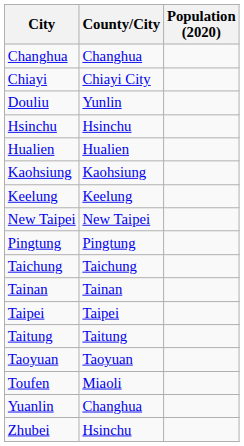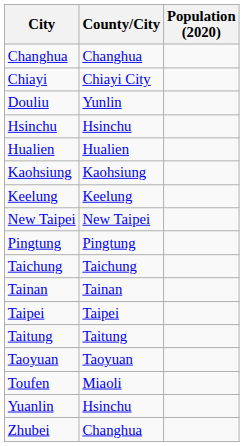 <table class="wikitable sortable sticky-header col3right">
 <tr>
 <th>City</th>
 <th>County/City</th>
 <th>Population<br>(2020)</th>
 </tr>
 <tr>
 <td><a href='#'>Changhua</a></td>
 <td><a href='#'>Changhua</a></td>
 <td></td>
 </tr>
 <tr>
 <td><a href='#'>Chiayi</a></td>
 <td><a href='#'>Chiayi City</a></td>
 <td></td>
 </tr>
 <tr>
 <td><a href='#'>Douliu</a></td>
 <td><a href='#'>Yunlin</a></td>
 <td></td>
 </tr>
 <tr>
 <td><a href='#'>Hsinchu</a></td>
 <td><a href='#'>Hsinchu</a></td>
 <td></td>
 </tr>
 <tr>
 <td><a href='#'>Hualien</a></td>
 <td><a href='#'>Hualien</a></td>
 <td></td>
 </tr>
 <tr>
 <td><a href='#'>Kaohsiung</a></td>
 <td><a href='#'>Kaohsiung</a></td>
 <td></td>
 </tr>
 <tr>
 <td><a href='#'>Keelung</a></td>
 <td><a href='#'>Keelung</a></td>
 <td></td>
 </tr>
 <tr>
 <td><a href='#'>New Taipei</a></td>
 <td><a href='#'>New Taipei</a></td>
 <td></td>
 </tr>
 <tr>
 <td><a href='#'>Pingtung</a></td>
 <td><a href='#'>Pingtung</a></td>
 <td></td>
 </tr>
 <tr>
 <td><a href='#'>Taichung</a></td>
 <td><a href='#'>Taichung</a></td>
 <td></td>
 </tr>
 <tr>
 <td><a href='#'>Tainan</a></td>
 <td><a href='#'>Tainan</a></td>
 <td></td>
 </tr>
 <tr>
 <td><a href='#'>Taipei</a></td>
 <td><a href='#'>Taipei</a></td>
 <td></td>
 </tr>
 <tr>
 <td><a href='#'>Taitung</a></td>
 <td><a href='#'>Taitung</a></td>
 <td></td>
 </tr>
 <tr>
 <td><a href='#'>Taoyuan</a></td>
 <td><a href='#'>Taoyuan</a></td>
 <td></td>
 </tr>
 <tr>
 <td><a href='#'>Toufen</a></td>
 <td><a href='#'>Miaoli</a></td>
 <td></td>
 </tr>
 <tr>
 <td><a href='#'>Yuanlin</a></td>
-<td><a href='#'>Changhua</a></td>
+<td><a href='#'>Hsinchu</a></td>
 <td></td>
 </tr>
 <tr>
 <td><a href='#'>Zhubei</a></td>
-<td><a href='#'>Hsinchu</a></td>
+<td><a href='#'>Changhua</a></td>
 <td></td>
 </tr>
 </table>
